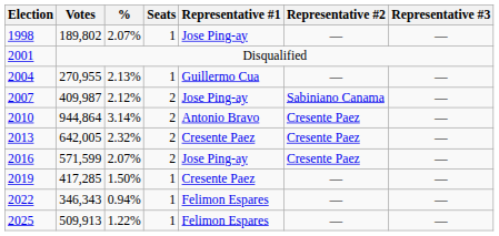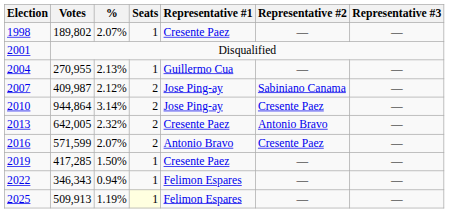 <table class=wikitable style="text-align:right">
 <tr>
 <th>Election</th>
 <th>Votes</th>
 <th>%</th>
 <th>Seats</th>
 <th>Representative #1</th>
 <th>Representative #2</th>
 <th>Representative #3</th>
 </tr>
 <tr>
 <td align=left><a href='#'>1998</a></td>
 <td>189,802</td>
 <td>2.07%</td>
 <td>1</td>
-<td align=left><a href='#'>Jose Ping-ay</a></td>
+<td align=left><a href='#'>Cresente Paez</a></td>
 <td align=center>—</td>
 <td align=center>—</td>
 </tr>
 <tr>
 <td align=left><a href='#'>2001</a></td>
 <td colspan=6 align=center>Disqualified</td>
 </tr>
 <tr>
 <td align=left><a href='#'>2004</a></td>
 <td>270,955</td>
 <td>2.13%</td>
 <td>1</td>
 <td align=left><a href='#'>Guillermo Cua</a></td>
 <td align=center>—</td>
 <td align=center>—</td>
 </tr>
 <tr>
 <td align=left><a href='#'>2007</a></td>
 <td>409,987</td>
 <td>2.12%</td>
 <td>2</td>
 <td align=left><a href='#'>Jose Ping-ay</a></td>
 <td align=left><a href='#'>Sabiniano Canama</a></td>
 <td align=center>—</td>
 </tr>
 <tr>
 <td align=left><a href='#'>2010</a></td>
 <td>944,864</td>
 <td>3.14%</td>
 <td>2</td>
-<td align=left><a href='#'>Antonio Bravo</a></td>
+<td align=left><a href='#'>Jose Ping-ay</a></td>
 <td align=left><a href='#'>Cresente Paez</a></td>
 <td align=center>—</td>
 </tr>
 <tr>
 <td align=left><a href='#'>2013</a></td>
 <td>642,005</td>
 <td>2.32%</td>
 <td>2</td>
 <td align=left><a href='#'>Cresente Paez</a></td>
-<td align=left><a href='#'>Cresente Paez</a></td>
+<td align=left><a href='#'>Antonio Bravo</a></td>
 <td align=center>—</td>
 </tr>
 <tr>
 <td align=left><a href='#'>2016</a></td>
 <td>571,599</td>
 <td>2.07%</td>
 <td>2</td>
-<td align=left><a href='#'>Jose Ping-ay</a></td>
+<td align=left><a href='#'>Antonio Bravo</a></td>
 <td align=left><a href='#'>Cresente Paez</a></td>
 <td align=center>—</td>
 </tr>
 <tr>
 <td align=left><a href='#'>2019</a></td>
 <td>417,285</td>
 <td>1.50%</td>
 <td>1</td>
 <td align=left><a href='#'>Cresente Paez</a></td>
 <td align=center>—</td>
 <td align=center>—</td>
 </tr>
 <tr>
 <td align=left><a href='#'>2022</a></td>
 <td>346,343</td>
 <td>0.94%</td>
 <td>1</td>
 <td align=left><a href='#'>Felimon Espares</a></td>
 <td align=center>—</td>
 <td align=center>—</td>
 </tr>
 <tr>
 <td align=left><a href='#'>2025</a></td>
 <td>509,913</td>
-<td>1.22%</td>
-<td>1</td>
+<td>1.19%</td>
+<td style="background: lightyellow;">1</td>
 <td align=left><a href='#'>Felimon Espares</a></td>
 <td align=center>—</td>
 <td align=center>—</td>
 </tr>
 </table>
